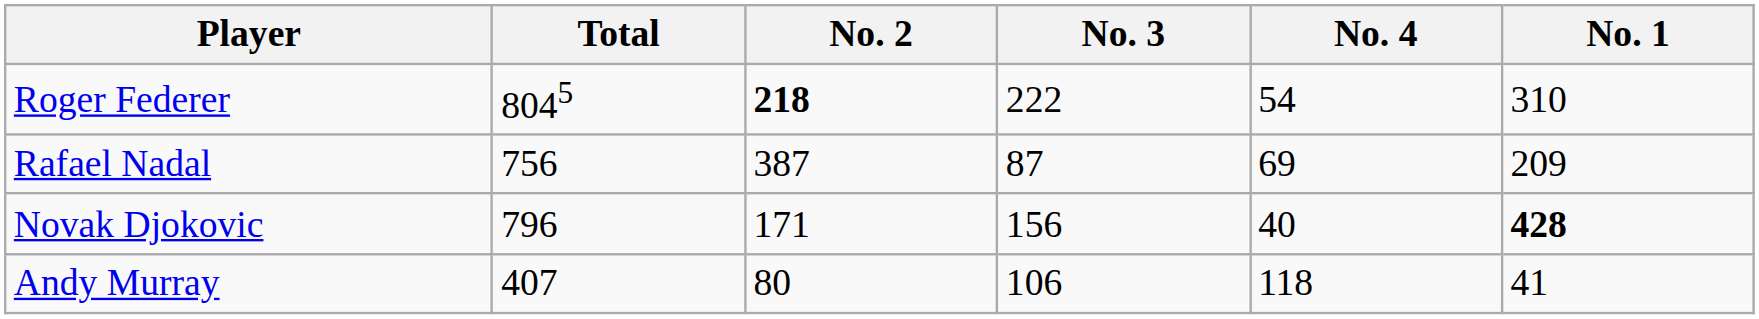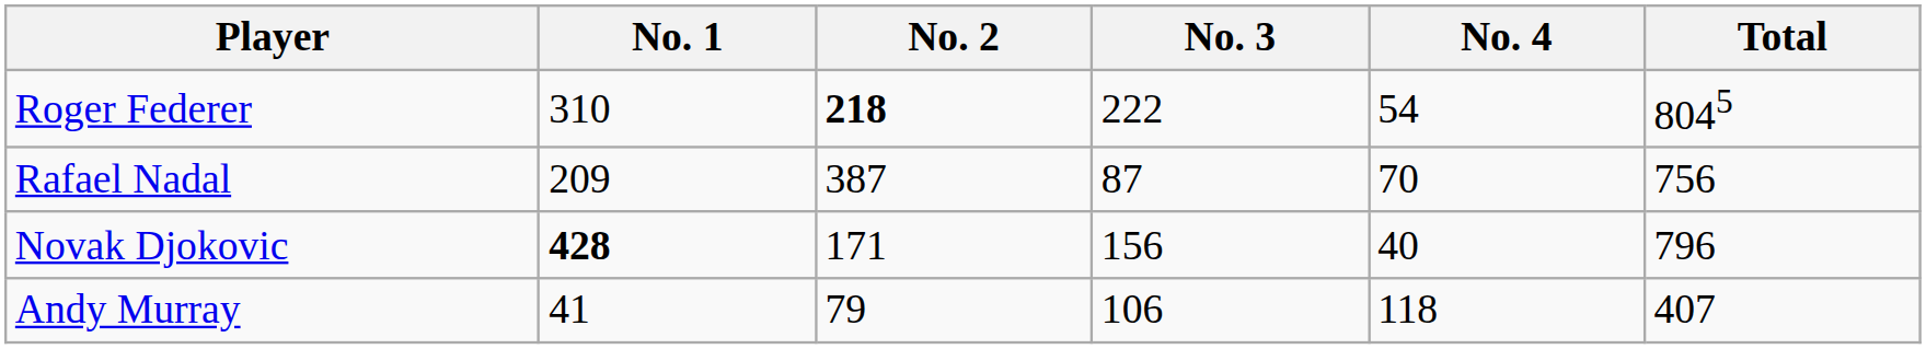 <table class="sortable wikitable">
 <tr>
 <th width=200>Player</th>
-<th width=100>Total</th>
+<th width=100>No. 1</th>
 <th width=100>No. 2</th>
 <th width=100>No. 3</th>
 <th width=100>No. 4</th>
-<th width=100>No. 1</th>
+<th width=100>Total</th>
 </tr>
 <tr>
 <td> <a href='#'>Roger Federer</a></td>
-<td>804<sup>5</sup></td>
+<td>310</td>
 <td><strong>218</strong></td>
 <td>222</td>
 <td>54</td>
-<td>310</td>
+<td>804<sup>5</sup></td>
 </tr>
 <tr>
 <td> <a href='#'>Rafael Nadal</a></td>
-<td>756</td>
+<td>209</td>
 <td>387</td>
 <td>87</td>
-<td>69</td>
-<td>209</td>
+<td>70</td>
+<td>756</td>
 </tr>
 <tr>
 <td> <a href='#'>Novak Djokovic</a></td>
-<td>796</td>
+<td><strong>428</strong></td>
 <td>171</td>
 <td>156</td>
 <td>40</td>
-<td><strong>428</strong></td>
+<td>796</td>
 </tr>
 <tr>
 <td> <a href='#'>Andy Murray</a></td>
-<td>407</td>
-<td>80</td>
+<td>41</td>
+<td>79</td>
 <td>106</td>
 <td>118</td>
-<td>41</td>
+<td>407</td>
 </tr>
 </table>
